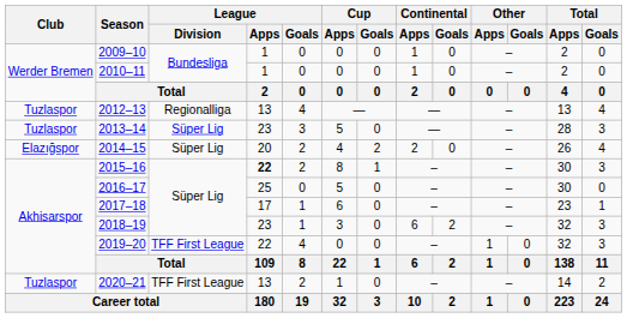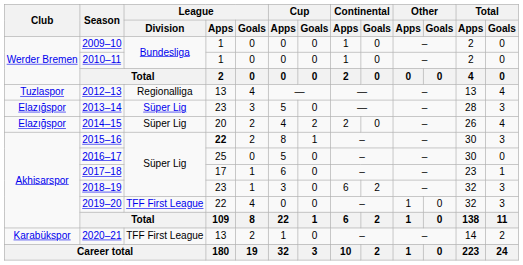 <table class="wikitable" style="text-align: center">
 <tr>
 <th rowspan="2">Club</th>
 <th rowspan="2">Season</th>
 <th colspan="3">League</th>
 <th colspan="2">Cup</th>
 <th colspan="2">Continental</th>
 <th colspan="2">Other</th>
 <th colspan="2">Total</th>
 </tr>
 <tr>
 <th>Division</th>
 <th>Apps</th>
 <th>Goals</th>
 <th>Apps</th>
 <th>Goals</th>
 <th>Apps</th>
 <th>Goals</th>
 <th>Apps</th>
 <th>Goals</th>
 <th>Apps</th>
 <th>Goals</th>
 </tr>
 <tr>
 <td rowspan="3"><a href='#'>Werder Bremen</a></td>
 <td><a href='#'>2009–10</a></td>
 <td rowspan="2"><a href='#'>Bundesliga</a></td>
 <td>1</td>
 <td>0</td>
 <td>0</td>
 <td>0</td>
 <td>1</td>
 <td>0</td>
 <td colspan="2">–</td>
 <td>2</td>
 <td>0</td>
 </tr>
 <tr>
 <td><a href='#'>2010–11</a></td>
 <td>1</td>
 <td>0</td>
 <td>0</td>
 <td>0</td>
 <td>1</td>
 <td>0</td>
 <td colspan="2">–</td>
 <td>2</td>
 <td>0</td>
 </tr>
 <tr>
 <th colspan="2">Total</th>
 <th>2</th>
 <th>0</th>
 <th>0</th>
 <th>0</th>
 <th>2</th>
 <th>0</th>
 <th>0</th>
 <th>0</th>
 <th>4</th>
 <th>0</th>
 </tr>
 <tr>
 <td><a href='#'>Tuzlaspor</a></td>
 <td><a href='#'>2012–13</a></td>
 <td>Regionalliga</td>
 <td>13</td>
 <td>4</td>
 <td colspan="2">—</td>
 <td colspan="2">—</td>
 <td colspan="2">–</td>
 <td>13</td>
 <td>4</td>
 </tr>
 <tr>
-<td><a href='#'>Tuzlaspor</a></td>
+<td><a href='#'>Elazığspor</a></td>
 <td><a href='#'>2013–14</a></td>
 <td><a href='#'>Süper Lig</a></td>
 <td>23</td>
 <td>3</td>
 <td>5</td>
 <td>0</td>
 <td colspan="2">—</td>
 <td colspan="2">–</td>
 <td>28</td>
 <td>3</td>
 </tr>
 <tr>
 <td><a href='#'>Elazığspor</a></td>
 <td><a href='#'>2014–15</a></td>
 <td>Süper Lig</td>
 <td>20</td>
 <td>2</td>
 <td>4</td>
 <td>2</td>
 <td>2</td>
 <td>0</td>
 <td colspan="2">–</td>
 <td>26</td>
 <td>4</td>
 </tr>
 <tr>
 <td rowspan="6"><a href='#'>Akhisarspor</a></td>
 <td><a href='#'>2015–16</a></td>
 <td rowspan="4">Süper Lig</td>
 <td><strong>22</strong></td>
 <td>2</td>
 <td>8</td>
 <td>1</td>
 <td colspan="2">–</td>
 <td colspan="2">–</td>
 <td>30</td>
 <td>3</td>
 </tr>
 <tr>
 <td><a href='#'>2016–17</a></td>
 <td>25</td>
 <td>0</td>
 <td>5</td>
 <td>0</td>
 <td colspan="2">–</td>
 <td colspan="2">–</td>
 <td>30</td>
 <td>0</td>
 </tr>
 <tr>
 <td><a href='#'>2017–18</a></td>
 <td>17</td>
 <td>1</td>
 <td>6</td>
 <td>0</td>
 <td colspan="2">–</td>
 <td colspan="2">–</td>
 <td>23</td>
 <td>1</td>
 </tr>
 <tr>
 <td><a href='#'>2018–19</a></td>
 <td>23</td>
 <td>1</td>
 <td>3</td>
 <td>0</td>
 <td>6</td>
 <td>2</td>
 <td colspan="2">–</td>
 <td>32</td>
 <td>3</td>
 </tr>
 <tr>
 <td><a href='#'>2019–20</a></td>
 <td><a href='#'>TFF First League</a></td>
 <td>22</td>
 <td>4</td>
 <td>0</td>
 <td>0</td>
 <td colspan="2">–</td>
 <td>1</td>
 <td>0</td>
 <td>32</td>
 <td>3</td>
 </tr>
 <tr>
 <th colspan="2">Total</th>
 <th>109</th>
 <th>8</th>
 <th>22</th>
 <th>1</th>
 <th>6</th>
 <th>2</th>
 <th>1</th>
 <th>0</th>
 <th>138</th>
 <th>11</th>
 </tr>
 <tr>
-<td><a href='#'>Tuzlaspor</a></td>
+<td><a href='#'>Karabükspor</a></td>
 <td><a href='#'>2020–21</a></td>
 <td>TFF First League</td>
 <td>13</td>
 <td>2</td>
 <td>1</td>
 <td>0</td>
 <td colspan="2">–</td>
 <td colspan="2">–</td>
 <td>14</td>
 <td>2</td>
 </tr>
 <tr>
 <th colspan="3">Career total</th>
 <th>180</th>
 <th>19</th>
 <th>32</th>
 <th>3</th>
 <th>10</th>
 <th>2</th>
 <th>1</th>
 <th>0</th>
 <th>223</th>
 <th>24</th>
 </tr>
 </table>
